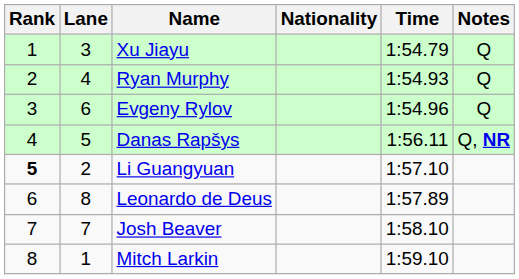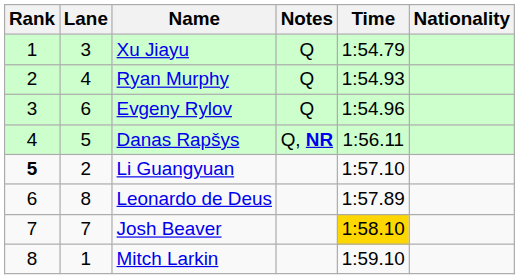 <table class="wikitable sortable" style="text-align:center">
 <tr>
 <th>Rank</th>
 <th>Lane</th>
 <th>Name</th>
+<th>Notes</th>
+<th>Time</th>
 <th>Nationality</th>
-<th>Time</th>
-<th>Notes</th>
 </tr>
 <tr bgcolor=ccffcc>
 <td>1</td>
 <td>3</td>
 <td align=left><a href='#'>Xu Jiayu</a></td>
+<td>Q</td>
+<td>1:54.79</td>
 <td align=left></td>
-<td>1:54.79</td>
-<td>Q</td>
 </tr>
 <tr bgcolor=ccffcc>
 <td>2</td>
 <td>4</td>
 <td align=left><a href='#'>Ryan Murphy</a></td>
+<td>Q</td>
+<td>1:54.93</td>
 <td align=left></td>
-<td>1:54.93</td>
-<td>Q</td>
 </tr>
 <tr bgcolor=ccffcc>
 <td>3</td>
 <td>6</td>
 <td align=left><a href='#'>Evgeny Rylov</a></td>
+<td>Q</td>
+<td>1:54.96</td>
 <td align=left></td>
-<td>1:54.96</td>
-<td>Q</td>
 </tr>
 <tr bgcolor=ccffcc>
 <td>4</td>
 <td>5</td>
 <td align=left><a href='#'>Danas Rapšys</a></td>
+<td>Q, <strong><a href='#'>NR</a></strong></td>
+<td>1:56.11</td>
 <td align=left></td>
-<td>1:56.11</td>
-<td>Q, <strong><a href='#'>NR</a></strong></td>
 </tr>
 <tr>
 <td><strong>5</strong></td>
 <td>2</td>
 <td align=left><a href='#'>Li Guangyuan</a></td>
+<td></td>
+<td>1:57.10</td>
 <td align=left></td>
-<td>1:57.10</td>
-<td></td>
 </tr>
 <tr>
 <td>6</td>
 <td>8</td>
 <td align=left><a href='#'>Leonardo de Deus</a></td>
+<td></td>
+<td>1:57.89</td>
 <td align=left></td>
-<td>1:57.89</td>
-<td></td>
 </tr>
 <tr>
 <td>7</td>
 <td>7</td>
 <td align=left><a href='#'>Josh Beaver</a></td>
+<td></td>
+<td style="background: gold;">1:58.10</td>
 <td align=left></td>
-<td>1:58.10</td>
-<td></td>
 </tr>
 <tr>
 <td>8</td>
 <td>1</td>
 <td align=left><a href='#'>Mitch Larkin</a></td>
+<td></td>
+<td>1:59.10</td>
 <td align=left></td>
-<td>1:59.10</td>
-<td></td>
 </tr>
 </table>
